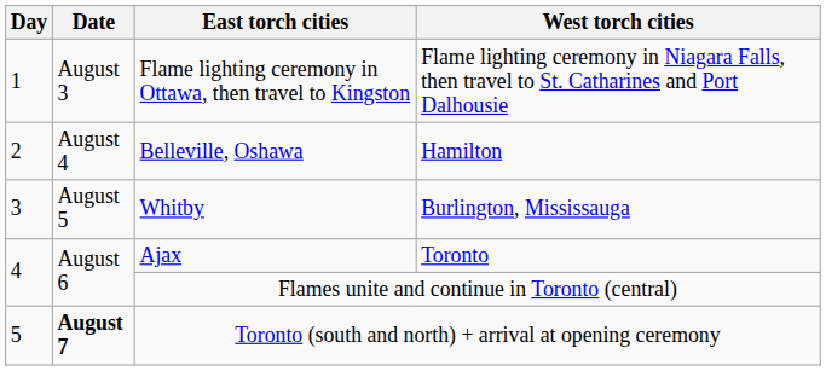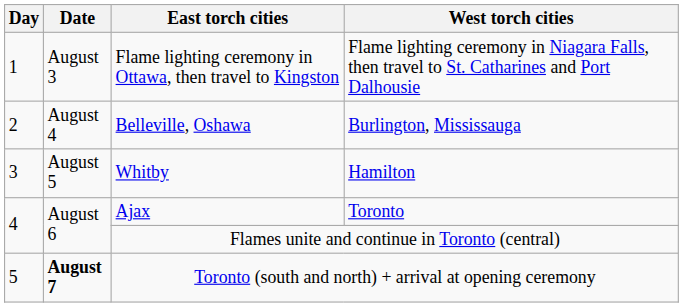 <table class="wikitable">
 <tr>
 <th>Day</th>
 <th>Date</th>
 <th>East torch cities</th>
 <th>West torch cities</th>
 </tr>
 <tr>
 <td>1</td>
 <td>August 3</td>
 <td>Flame lighting ceremony in <a href='#'>Ottawa</a>, then travel to <a href='#'>Kingston</a></td>
 <td>Flame lighting ceremony in <a href='#'>Niagara Falls</a>, then travel to <a href='#'>St. Catharines</a> and <a href='#'>Port Dalhousie</a></td>
 </tr>
 <tr>
 <td>2</td>
 <td>August 4</td>
 <td><a href='#'>Belleville</a>, <a href='#'>Oshawa</a></td>
-<td><a href='#'>Hamilton</a></td>
+<td><a href='#'>Burlington</a>, <a href='#'>Mississauga</a></td>
 </tr>
 <tr>
 <td>3</td>
 <td>August 5</td>
 <td><a href='#'>Whitby</a></td>
-<td><a href='#'>Burlington</a>, <a href='#'>Mississauga</a></td>
+<td><a href='#'>Hamilton</a></td>
 </tr>
 <tr>
 <td rowspan=2>4</td>
 <td rowspan=2>August 6</td>
 <td><a href='#'>Ajax</a></td>
 <td><a href='#'>Toronto</a></td>
 </tr>
 <tr>
 <td align="center" colspan=2>Flames unite and continue in <a href='#'>Toronto</a> (central)</td>
 </tr>
 <tr>
 <td>5</td>
 <td><strong>August 7</strong></td>
 <td align="center" colspan=2><a href='#'>Toronto</a> (south and north) + arrival at opening ceremony</td>
 </tr>
 </table>
